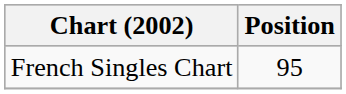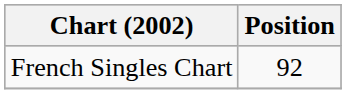 <table class="wikitable sortable">
 <tr>
 <th>Chart (2002)</th>
 <th>Position</th>
 </tr>
 <tr>
 <td>French Singles Chart</td>
-<td align="center">95</td>
+<td align="center">92</td>
 </tr>
 <tr>
 </tr>
 </table>
